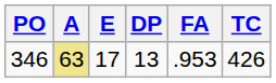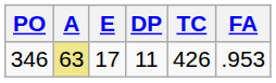 <table class="wikitable" style="font-size:88%;">
 <tr>
 <th><a href='#'>PO</a></th>
 <th><a href='#'>A</a></th>
 <th><a href='#'>E</a></th>
 <th><a href='#'>DP</a></th>
+<th><a href='#'>TC</a></th>
 <th><a href='#'>FA</a></th>
-<th><a href='#'>TC</a></th>
 </tr>
 <tr align=center>
 <td>346</td>
 <td style="background: khaki;">63</td>
 <td>17</td>
-<td>13</td>
+<td>11</td>
+<td>426</td>
 <td>.953</td>
-<td>426</td>
 </tr>
 </table>
